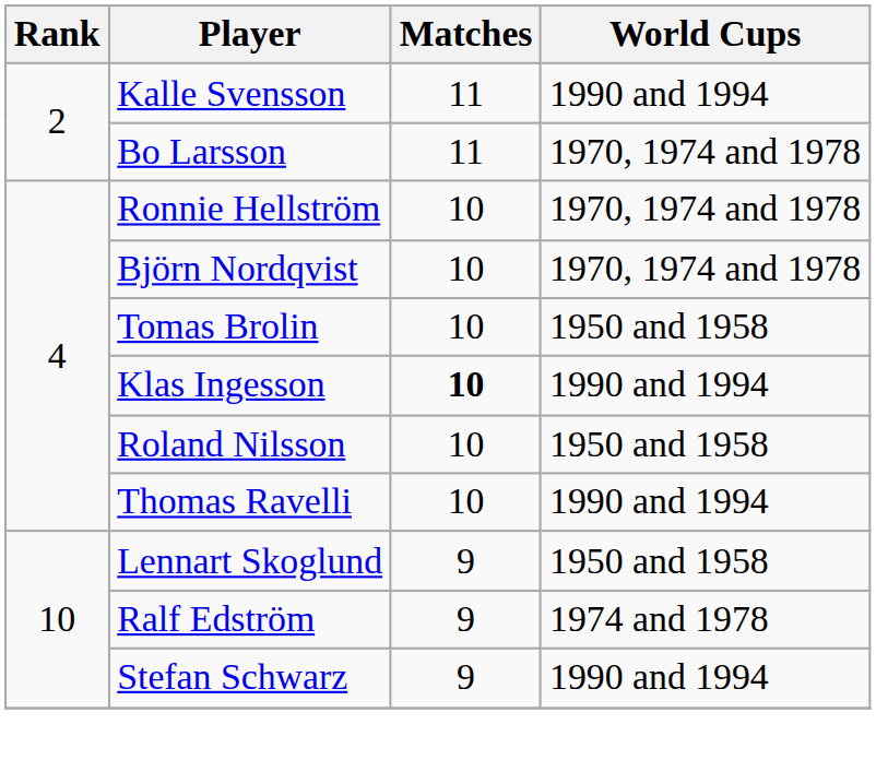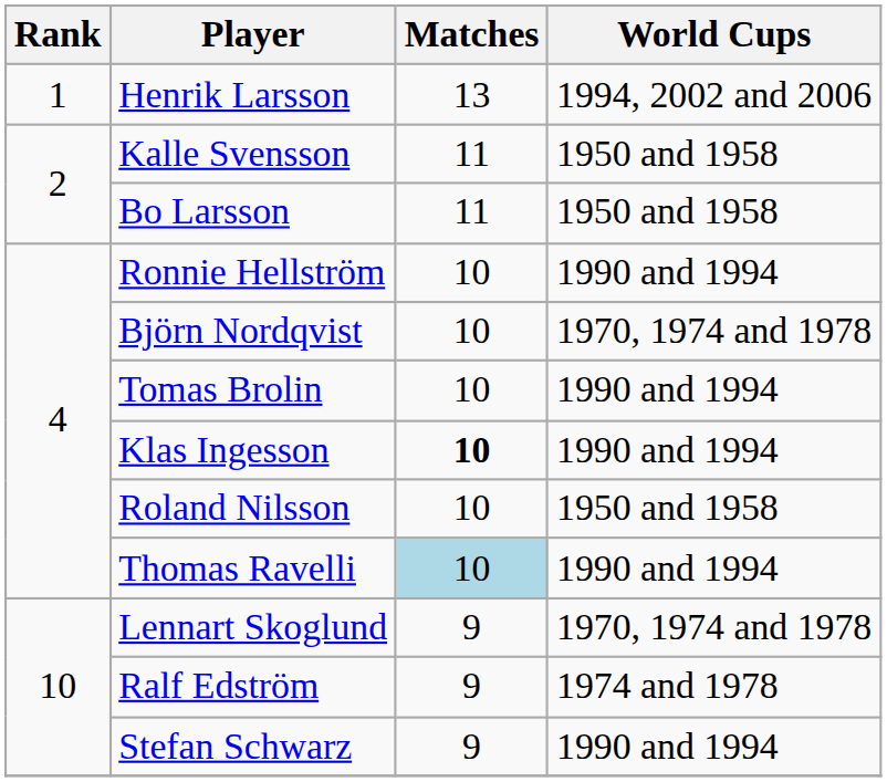 <table class="wikitable" style="text-align: left;">
 <tr>
 <th>Rank</th>
 <th>Player</th>
 <th>Matches</th>
 <th>World Cups</th>
 </tr>
 <tr>
+<td align=center>1</td>
+<td><a href='#'>Henrik Larsson</a></td>
+<td align=center>13</td>
+<td>1994, 2002 and 2006</td>
+</tr>
+<tr>
 <td rowspan=2 align=center>2</td>
 <td><a href='#'>Kalle Svensson</a></td>
 <td align=center>11</td>
-<td>1990 and 1994</td>
+<td>1950 and 1958</td>
 </tr>
 <tr>
 <td><a href='#'>Bo Larsson</a></td>
 <td align=center>11</td>
-<td>1970, 1974 and 1978</td>
+<td>1950 and 1958</td>
 </tr>
 <tr>
 <td rowspan=6 align=center>4</td>
 <td><a href='#'>Ronnie Hellström</a></td>
 <td align=center>10</td>
-<td>1970, 1974 and 1978</td>
+<td>1990 and 1994</td>
 </tr>
 <tr>
 <td><a href='#'>Björn Nordqvist</a></td>
 <td align=center>10</td>
 <td>1970, 1974 and 1978</td>
 </tr>
 <tr>
 <td><a href='#'>Tomas Brolin</a></td>
 <td align=center>10</td>
-<td>1950 and 1958</td>
+<td>1990 and 1994</td>
 </tr>
 <tr>
 <td><a href='#'>Klas Ingesson</a></td>
 <td align=center><strong>10</strong></td>
 <td>1990 and 1994</td>
 </tr>
 <tr>
 <td><a href='#'>Roland Nilsson</a></td>
 <td align=center>10</td>
 <td>1950 and 1958</td>
 </tr>
 <tr>
 <td><a href='#'>Thomas Ravelli</a></td>
-<td align=center>10</td>
+<td align=center style="background: lightblue;">10</td>
 <td>1990 and 1994</td>
 </tr>
 <tr>
 <td rowspan=3 align=center>10</td>
 <td><a href='#'>Lennart Skoglund</a></td>
 <td align=center>9</td>
-<td>1950 and 1958</td>
+<td>1970, 1974 and 1978</td>
 </tr>
 <tr>
 <td><a href='#'>Ralf Edström</a></td>
 <td align=center>9</td>
 <td>1974 and 1978</td>
 </tr>
 <tr>
 <td><a href='#'>Stefan Schwarz</a></td>
 <td align=center>9</td>
 <td>1990 and 1994</td>
 </tr>
 <tr>
 </tr>
 </table>
